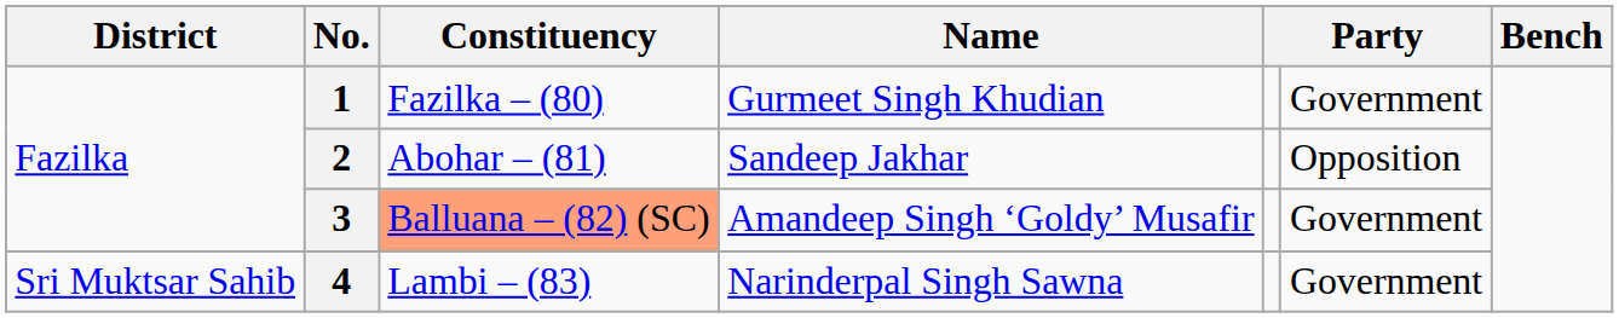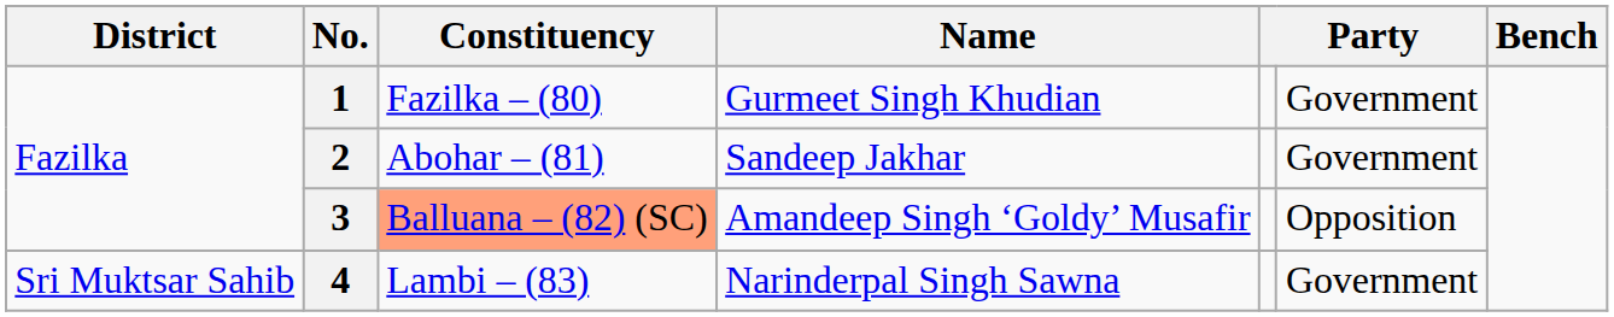 <table class="wikitable sortable">
 <tr>
 <th>District</th>
 <th>No.</th>
 <th>Constituency</th>
 <th>Name</th>
 <th colspan="2">Party</th>
 <th>Bench</th>
 </tr>
 <tr>
 <td rowspan="3"><a href='#'>Fazilka</a></td>
 <th>1</th>
 <td><a href='#'>Fazilka – (80)</a></td>
 <td><a href='#'>Gurmeet Singh Khudian</a></td>
 <td></td>
 <td>Government</td>
 </tr>
 <tr>
 <th>2</th>
 <td><a href='#'>Abohar – (81)</a></td>
 <td><a href='#'>Sandeep Jakhar</a></td>
 <td></td>
-<td>Opposition</td>
+<td>Government</td>
 </tr>
 <tr>
 <th>3</th>
 <td style="background: lightsalmon;"><a href='#'>Balluana – (82)</a> (SC)</td>
 <td><a href='#'>Amandeep Singh ‘Goldy’ Musafir</a></td>
 <td></td>
-<td>Government</td>
+<td>Opposition</td>
 </tr>
 <tr>
 <td rowspan="1"><a href='#'>Sri Muktsar Sahib</a></td>
 <th>4</th>
 <td><a href='#'>Lambi – (83)</a></td>
 <td><a href='#'>Narinderpal Singh Sawna</a></td>
 <td></td>
 <td>Government</td>
 </tr>
 </table>
